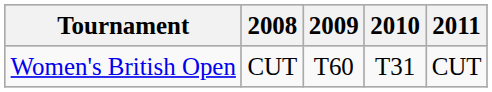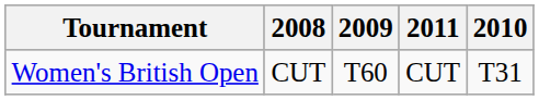 <table class="wikitable" style="font-size:95%;text-align:center;">
 <tr>
 <th>Tournament</th>
 <th>2008</th>
 <th>2009</th>
+<th>2011</th>
 <th>2010</th>
-<th>2011</th>
 </tr>
 <tr>
 <td align=left><a href='#'>Women's British Open</a></td>
 <td>CUT</td>
 <td>T60</td>
+<td>CUT</td>
 <td>T31</td>
-<td>CUT</td>
 </tr>
 </table>
